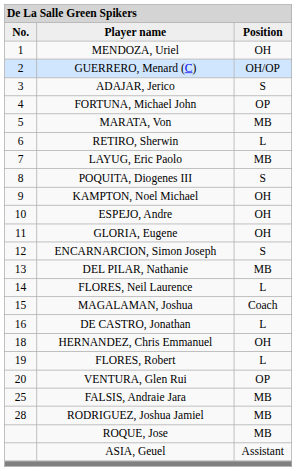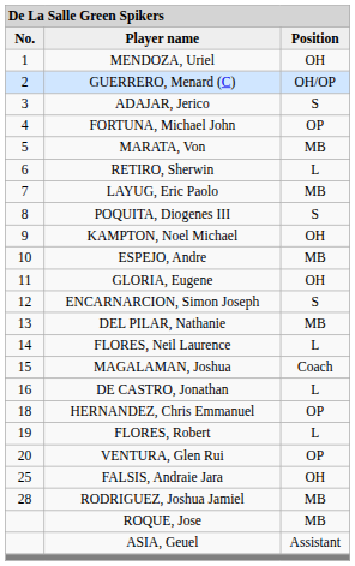 <table class='wikitable mw-collapsible mw-collapsed' style='text-align: center; font-size: 100%; width: 400px; border: none;'>
 <tr>
 <th style="background:#D4D4D4; text-align:left;" colspan=3> De La Salle Green Spikers</th>
 </tr>
 <tr style="background:#EEEEEE; font-weight:bold;">
 <td width=5%>No.</td>
 <td width=40%>Player name</td>
 <td width=5%>Position</td>
 </tr>
 <tr>
 <td>1</td>
 <td>MENDOZA, Uriel</td>
 <td>OH</td>
 </tr>
 <tr style="background: #D0E6FF">
 <td>2</td>
 <td>GUERRERO, Menard (<a href='#'>C</a>)</td>
 <td>OH/OP</td>
 </tr>
 <tr>
 <td>3</td>
 <td>ADAJAR, Jerico</td>
 <td>S</td>
 </tr>
 <tr>
 <td>4</td>
 <td>FORTUNA, Michael John</td>
 <td>OP</td>
 </tr>
 <tr>
 <td>5</td>
 <td>MARATA, Von</td>
 <td>MB</td>
 </tr>
 <tr>
 <td>6</td>
 <td>RETIRO, Sherwin</td>
 <td>L</td>
 </tr>
 <tr>
 <td>7</td>
 <td>LAYUG, Eric Paolo</td>
 <td>MB</td>
 </tr>
 <tr>
 <td>8</td>
 <td>POQUITA, Diogenes III</td>
 <td>S</td>
 </tr>
 <tr>
 <td>9</td>
 <td>KAMPTON, Noel Michael</td>
 <td>OH</td>
 </tr>
 <tr>
 <td>10</td>
 <td>ESPEJO, Andre</td>
-<td>OH</td>
+<td>MB</td>
 </tr>
 <tr>
 <td>11</td>
 <td>GLORIA, Eugene</td>
 <td>OH</td>
 </tr>
 <tr>
 <td>12</td>
 <td>ENCARNARCION, Simon Joseph</td>
 <td>S</td>
 </tr>
 <tr>
 <td>13</td>
 <td>DEL PILAR, Nathanie</td>
 <td>MB</td>
 </tr>
 <tr>
 <td>14</td>
 <td>FLORES, Neil Laurence</td>
 <td>L</td>
 </tr>
 <tr>
 <td>15</td>
 <td>MAGALAMAN, Joshua</td>
 <td>Coach</td>
 </tr>
 <tr>
 <td>16</td>
 <td>DE CASTRO, Jonathan</td>
 <td>L</td>
 </tr>
 <tr>
 <td>18</td>
 <td>HERNANDEZ, Chris Emmanuel</td>
-<td>OH</td>
+<td>OP</td>
 </tr>
 <tr>
 <td>19</td>
 <td>FLORES, Robert</td>
 <td>L</td>
 </tr>
 <tr>
 <td>20</td>
 <td>VENTURA, Glen Rui</td>
 <td>OP</td>
 </tr>
 <tr>
 <td>25</td>
 <td>FALSIS, Andraie Jara</td>
-<td>MB</td>
+<td>OH</td>
 </tr>
 <tr>
 <td>28</td>
 <td>RODRIGUEZ, Joshua Jamiel</td>
 <td>MB</td>
 </tr>
 <tr>
 <td></td>
 <td>ROQUE, Jose</td>
 <td>MB</td>
 </tr>
 <tr>
 <td></td>
 <td>ASIA, Geuel</td>
 <td>Assistant</td>
 </tr>
 <tr>
 <th style='background: grey;' colspan=3></th>
 </tr>
 </table>
